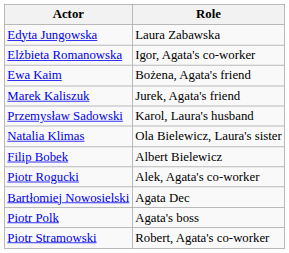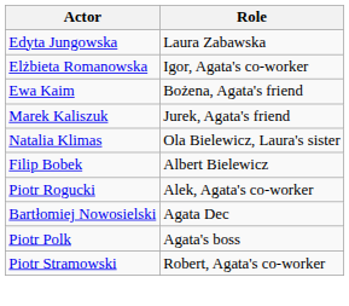 <table class="wikitable">
 <tr>
 <th>Actor</th>
 <th>Role</th>
 </tr>
 <tr>
 <td><a href='#'>Edyta Jungowska</a></td>
 <td>Laura Zabawska</td>
 </tr>
 <tr>
 <td><a href='#'>Elżbieta Romanowska</a></td>
 <td>Igor, Agata's co-worker</td>
 </tr>
 <tr>
 <td><a href='#'>Ewa Kaim</a></td>
 <td>Bożena, Agata's friend</td>
 </tr>
 <tr>
 <td><a href='#'>Marek Kaliszuk</a></td>
 <td>Jurek, Agata's friend</td>
-</tr>
-<tr>
-<td><a href='#'>Przemysław Sadowski</a></td>
-<td>Karol, Laura's husband</td>
 </tr>
 <tr>
 <td><a href='#'>Natalia Klimas</a></td>
 <td>Ola Bielewicz, Laura's sister</td>
 </tr>
 <tr>
 <td><a href='#'>Filip Bobek</a></td>
 <td>Albert Bielewicz</td>
 </tr>
 <tr>
 <td><a href='#'>Piotr Rogucki</a></td>
 <td>Alek, Agata's co-worker</td>
 </tr>
 <tr>
 <td><a href='#'>Bartłomiej Nowosielski</a></td>
 <td>Agata Dec</td>
 </tr>
 <tr>
 <td><a href='#'>Piotr Polk</a></td>
 <td>Agata's boss</td>
 </tr>
 <tr>
 <td><a href='#'>Piotr Stramowski</a></td>
 <td>Robert, Agata's co-worker</td>
 </tr>
 </table>
